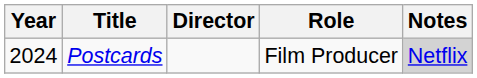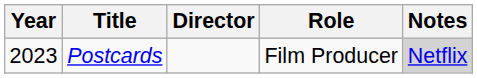 <table class="wikitable">
 <tr>
 <th>Year</th>
 <th>Title</th>
 <th>Director</th>
 <th>Role</th>
 <th>Notes</th>
 </tr>
 <tr>
-<td>2024</td>
+<td>2023</td>
 <td><em><a href='#'>Postcards</a></em></td>
 <td></td>
 <td>Film Producer</td>
 <td style="background: lightgrey;"><a href='#'>Netflix</a></td>
 </tr>
 </table>
